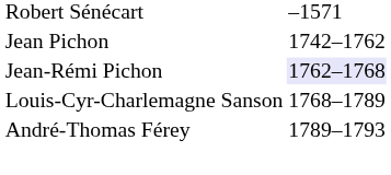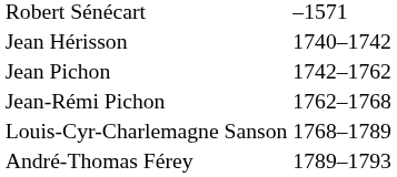 <table>
 <tr>
 <td>Robert Sénécart</td>
 <td>–1571</td>
+</tr>
+<tr>
+<td>Jean Hérisson</td>
+<td>1740–1742</td>
 </tr>
 <tr>
 <td>Jean Pichon</td>
 <td>1742–1762</td>
 </tr>
 <tr>
 <td>Jean-Rémi Pichon</td>
-<td style="background: lavender;">1762–1768</td>
+<td>1762–1768</td>
 </tr>
 <tr>
 <td>Louis-Cyr-Charlemagne Sanson</td>
 <td>1768–1789</td>
 </tr>
 <tr>
 <td>André-Thomas Férey</td>
 <td>1789–1793</td>
 </tr>
 </table>
